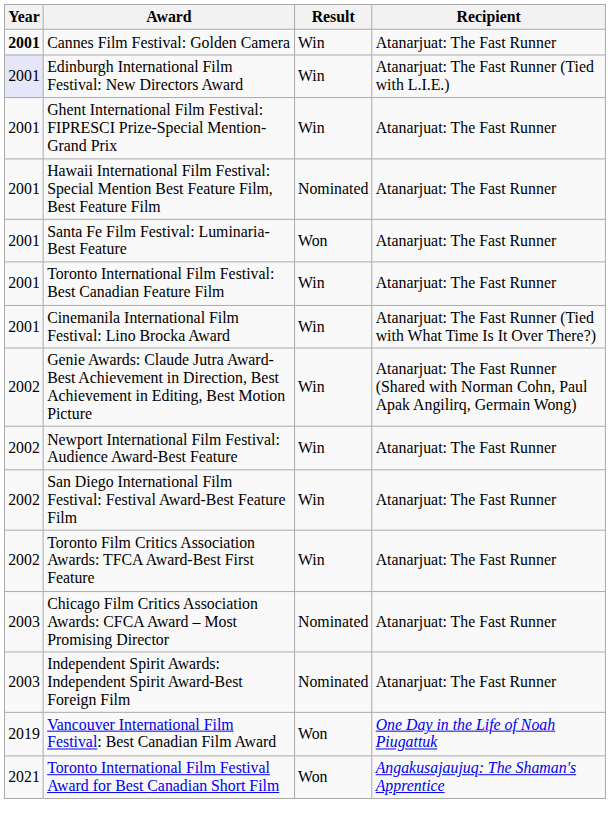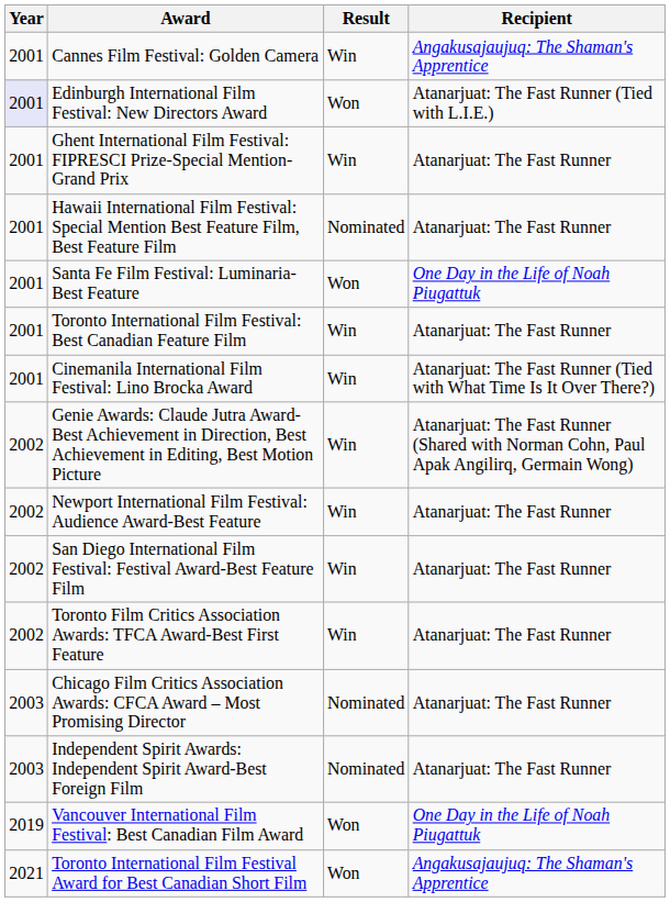 <table class="wikitable">
 <tr>
 <th>Year</th>
 <th>Award</th>
 <th>Result</th>
 <th>Recipient</th>
 </tr>
 <tr>
-<td><strong>2001</strong></td>
+<td>2001</td>
 <td>Cannes Film Festival: Golden Camera</td>
 <td>Win</td>
-<td>Atanarjuat: The Fast Runner</td>
+<td><em><a href='#'>Angakusajaujuq: The Shaman's Apprentice</a></em></td>
 </tr>
 <tr>
 <td style="background: lavender;">2001</td>
 <td>Edinburgh International Film Festival: New Directors Award</td>
-<td>Win</td>
+<td>Won</td>
 <td>Atanarjuat: The Fast Runner (Tied with L.I.E.)</td>
 </tr>
 <tr>
 <td>2001</td>
 <td>Ghent International Film Festival: FIPRESCI Prize-Special Mention-Grand Prix</td>
 <td>Win</td>
 <td>Atanarjuat: The Fast Runner</td>
 </tr>
 <tr>
 <td>2001</td>
 <td>Hawaii International Film Festival: Special Mention Best Feature Film, Best Feature Film</td>
 <td>Nominated</td>
 <td>Atanarjuat: The Fast Runner</td>
 </tr>
 <tr>
 <td>2001</td>
 <td>Santa Fe Film Festival: Luminaria-Best Feature</td>
 <td>Won</td>
-<td>Atanarjuat: The Fast Runner</td>
+<td><em><a href='#'>One Day in the Life of Noah Piugattuk</a></em></td>
 </tr>
 <tr>
 <td>2001</td>
 <td>Toronto International Film Festival: Best Canadian Feature Film</td>
 <td>Win</td>
 <td>Atanarjuat: The Fast Runner</td>
 </tr>
 <tr>
 <td>2001</td>
 <td>Cinemanila International Film Festival: Lino Brocka Award</td>
 <td>Win</td>
 <td>Atanarjuat: The Fast Runner (Tied with What Time Is It Over There?)</td>
 </tr>
 <tr>
 <td>2002</td>
 <td>Genie Awards: Claude Jutra Award-Best Achievement in Direction, Best Achievement in Editing, Best Motion Picture</td>
 <td>Win</td>
 <td>Atanarjuat: The Fast Runner (Shared with Norman Cohn, Paul Apak Angilirq, Germain Wong)</td>
 </tr>
 <tr>
 <td>2002</td>
 <td>Newport International Film Festival: Audience Award-Best Feature</td>
 <td>Win</td>
 <td>Atanarjuat: The Fast Runner</td>
 </tr>
 <tr>
 <td>2002</td>
 <td>San Diego International Film Festival: Festival Award-Best Feature Film</td>
 <td>Win</td>
 <td>Atanarjuat: The Fast Runner</td>
 </tr>
 <tr>
 <td>2002</td>
 <td>Toronto Film Critics Association Awards: TFCA Award-Best First Feature</td>
 <td>Win</td>
 <td>Atanarjuat: The Fast Runner</td>
 </tr>
 <tr>
 <td>2003</td>
 <td>Chicago Film Critics Association Awards: CFCA Award – Most Promising Director</td>
 <td>Nominated</td>
 <td>Atanarjuat: The Fast Runner</td>
 </tr>
 <tr>
 <td>2003</td>
 <td>Independent Spirit Awards: Independent Spirit Award-Best Foreign Film</td>
 <td>Nominated</td>
 <td>Atanarjuat: The Fast Runner</td>
 </tr>
 <tr>
 <td>2019</td>
 <td><a href='#'>Vancouver International Film Festival</a>: Best Canadian Film Award</td>
 <td>Won</td>
 <td><em><a href='#'>One Day in the Life of Noah Piugattuk</a></em></td>
 </tr>
 <tr>
 <td>2021</td>
 <td><a href='#'>Toronto International Film Festival Award for Best Canadian Short Film</a></td>
 <td>Won</td>
 <td><em><a href='#'>Angakusajaujuq: The Shaman's Apprentice</a></em></td>
 </tr>
 </table>
